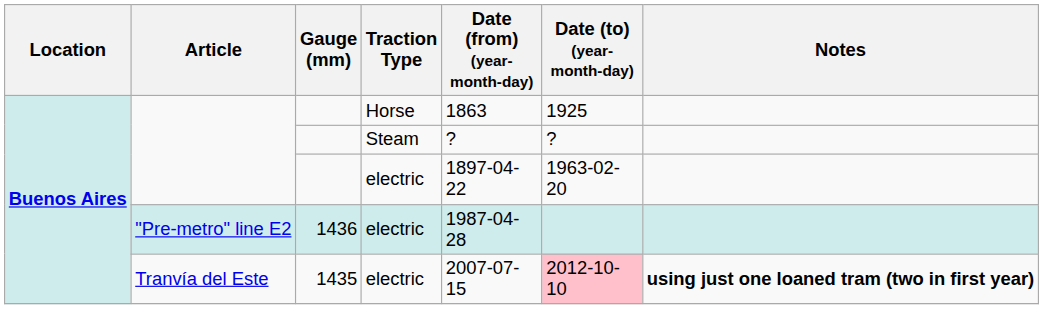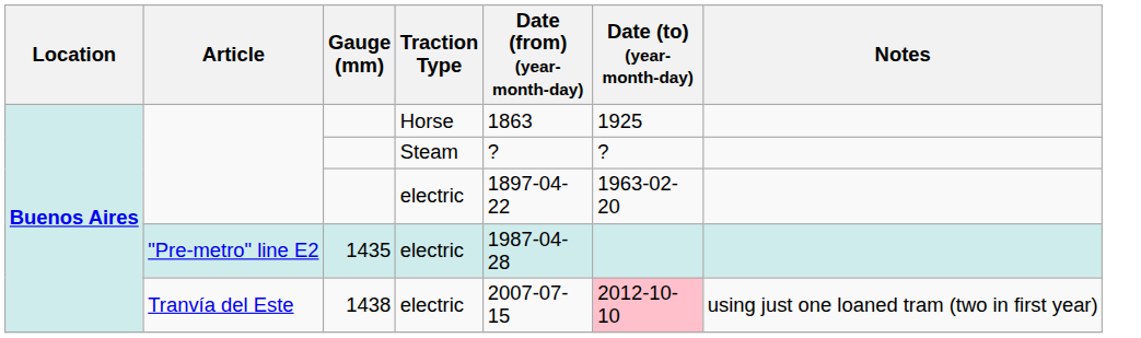 <table class="wikitable sortable">
 <tr>
 <th>Location</th>
 <th>Article</th>
 <th>Gauge<br> (mm)</th>
 <th>Traction<br>Type</th>
 <th width=80px>Date (from)<br><small>(year-month-day)</small></th>
 <th width=80px>Date (to)<br><small>(year-month-day)</small></th>
 <th>Notes</th>
 </tr>
 <tr>
 <td style="background:#CFECEC" rowspan="5"><strong><a href='#'>Buenos Aires</a></strong></td>
 <td rowspan="3"> </td>
 <td align=right></td>
 <td>Horse</td>
 <td>1863</td>
 <td>1925</td>
 <td> </td>
 </tr>
 <tr>
 <td align=right></td>
 <td>Steam</td>
 <td>?</td>
 <td>?</td>
 <td> </td>
 </tr>
 <tr>
 <td align=right></td>
 <td>electric</td>
 <td>1897-04-22</td>
 <td>1963-02-20</td>
 <td> </td>
 </tr>
 <tr>
 <td style="background:#CFECEC"><a href='#'>"Pre-metro" line E2</a></td>
-<td style="background:#CFECEC" align=right>1436</td>
+<td style="background:#CFECEC" align=right>1435</td>
 <td style="background:#CFECEC">electric</td>
 <td style="background:#CFECEC">1987-04-28</td>
 <td style="background:#CFECEC"> </td>
 <td style="background:#CFECEC"> </td>
 </tr>
 <tr>
 <td><a href='#'>Tranvía del Este</a></td>
-<td align=right>1435</td>
+<td align=right>1438</td>
 <td>electric</td>
 <td>2007-07-15</td>
 <td style="background: pink;">2012-10-10</td>
-<td><strong>using just one loaned tram (two in first year)</strong></td>
+<td>using just one loaned tram (two in first year)</td>
 </tr>
 <tr>
 </tr>
 </table>
